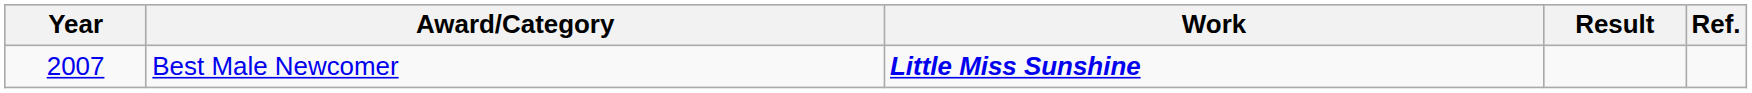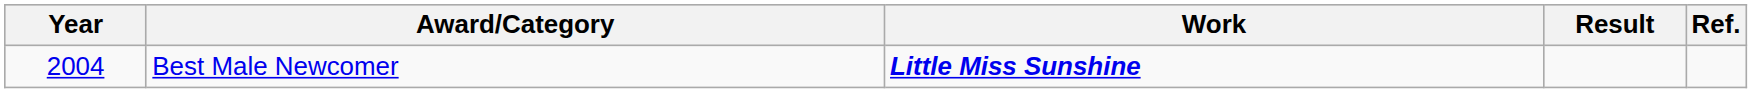 <table class=wikitable>
 <tr>
 <th scope="col" style="width:5em;">Year</th>
 <th scope="col" style="width:28em;">Award/Category</th>
 <th scope="col" style="width:25em;">Work</th>
 <th scope="col" style="width:5em;">Result</th>
 <th>Ref.</th>
 </tr>
 <tr>
-<td style="text-align:center;"><a href='#'>2007</a></td>
+<td style="text-align:center;"><a href='#'>2004</a></td>
 <td><a href='#'>Best Male Newcomer</a></td>
 <td><strong><em><a href='#'>Little Miss Sunshine</a></em></strong></td>
 <td></td>
 <td></td>
 </tr>
 </table>
